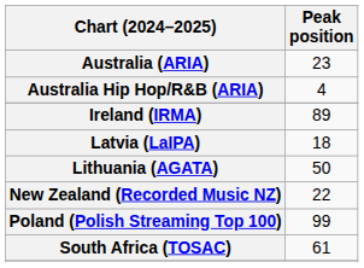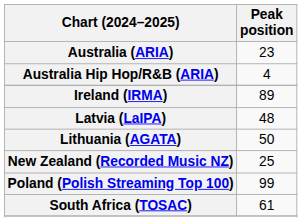 <table class="wikitable sortable plainrowheaders" style="text-align:center">
 <tr>
 <th scope="col">Chart (2024–2025)</th>
 <th scope="col">Peak<br>position</th>
 </tr>
 <tr>
 <th scope="row">Australia (<a href='#'>ARIA</a>)</th>
 <td>23</td>
 </tr>
 <tr>
 <th scope="row">Australia Hip Hop/R&B (<a href='#'>ARIA</a>)</th>
 <td>4</td>
 </tr>
 <tr>
 </tr>
 <tr>
 </tr>
 <tr>
 <th scope="row">Ireland (<a href='#'>IRMA</a>)</th>
 <td>89</td>
 </tr>
 <tr>
 <th scope="row">Latvia (<a href='#'>LaIPA</a>)</th>
-<td>18</td>
+<td>48</td>
 </tr>
 <tr>
 <th scope="row">Lithuania (<a href='#'>AGATA</a>)</th>
 <td>50</td>
 </tr>
 <tr>
 <th scope="row">New Zealand (<a href='#'>Recorded Music NZ</a>)</th>
-<td>22</td>
+<td>25</td>
 </tr>
 <tr>
 <th scope="row">Poland (<a href='#'>Polish Streaming Top 100</a>)</th>
 <td>99</td>
 </tr>
 <tr>
 <th scope="row">South Africa (<a href='#'>TOSAC</a>)</th>
 <td>61</td>
 </tr>
 <tr>
 </tr>
 <tr>
 </tr>
 <tr>
 </tr>
 <tr>
 </tr>
 <tr>
 </tr>
 </table>
